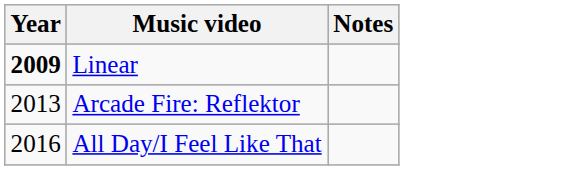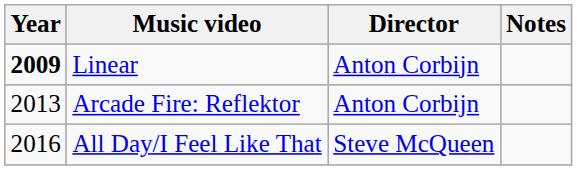 <table class="wikitable">
 <tr>
 <th>Year</th>
 <th>Music video</th>
+<th>Director</th>
 <th>Notes</th>
 </tr>
 <tr>
 <td><strong>2009</strong></td>
 <td><a href='#'>Linear</a></td>
+<td><a href='#'>Anton Corbijn</a></td>
 <td></td>
 </tr>
 <tr>
 <td>2013</td>
 <td><a href='#'>Arcade Fire: Reflektor</a></td>
+<td><a href='#'>Anton Corbijn</a></td>
 <td></td>
 </tr>
 <tr>
 <td>2016</td>
 <td><a href='#'>All Day/I Feel Like That</a></td>
+<td><a href='#'>Steve McQueen</a></td>
 <td></td>
 </tr>
 </table>
